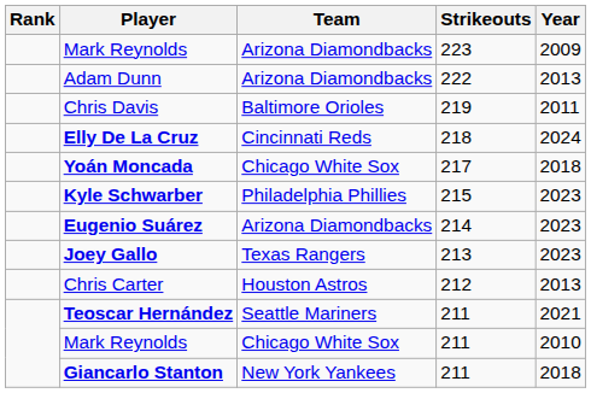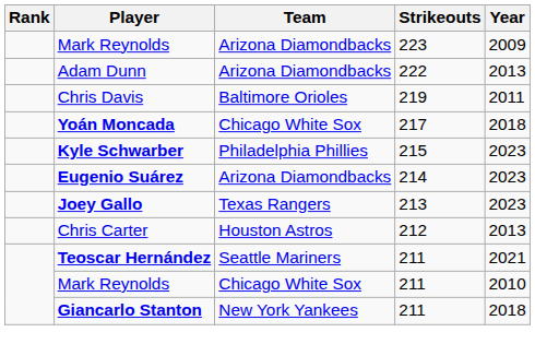 <table class="wikitable">
 <tr>
 <th>Rank</th>
 <th>Player</th>
 <th>Team</th>
 <th>Strikeouts</th>
 <th>Year</th>
 </tr>
 <tr>
 <td></td>
 <td><a href='#'>Mark Reynolds</a></td>
 <td><a href='#'>Arizona Diamondbacks</a></td>
 <td>223</td>
 <td>2009</td>
 </tr>
 <tr>
 <td></td>
 <td><a href='#'>Adam Dunn</a></td>
 <td><a href='#'>Arizona Diamondbacks</a></td>
 <td>222</td>
 <td>2013</td>
 </tr>
 <tr>
 <td></td>
 <td><a href='#'>Chris Davis</a></td>
 <td><a href='#'>Baltimore Orioles</a></td>
 <td>219</td>
 <td>2011</td>
-</tr>
-<tr>
-<td></td>
-<td><a href='#'><strong>Elly De La Cruz</strong></a></td>
-<td><a href='#'>Cincinnati Reds</a></td>
-<td>218</td>
-<td>2024</td>
 </tr>
 <tr>
 <td></td>
 <td><strong><a href='#'>Yoán Moncada</a></strong></td>
 <td><a href='#'>Chicago White Sox</a></td>
 <td>217</td>
 <td>2018</td>
 </tr>
 <tr>
 <td></td>
 <td><a href='#'><strong>Kyle Schwarber</strong></a></td>
 <td><a href='#'>Philadelphia Phillies</a></td>
 <td>215</td>
 <td>2023</td>
 </tr>
 <tr>
 <td style="text-align:center;"></td>
 <td><a href='#'><strong>Eugenio Suárez</strong></a></td>
 <td><a href='#'>Arizona Diamondbacks</a></td>
 <td>214</td>
 <td>2023</td>
 </tr>
 <tr>
 <td></td>
 <td><a href='#'><strong>Joey Gallo</strong></a></td>
 <td><a href='#'>Texas Rangers</a></td>
 <td>213</td>
 <td>2023</td>
 </tr>
 <tr>
 <td></td>
 <td><a href='#'>Chris Carter</a></td>
 <td><a href='#'>Houston Astros</a></td>
 <td>212</td>
 <td>2013</td>
 </tr>
 <tr>
 <td rowspan="3"></td>
 <td><a href='#'><strong>Teoscar Hernández</strong></a></td>
 <td><a href='#'>Seattle Mariners</a></td>
 <td>211</td>
 <td>2021</td>
 </tr>
 <tr>
 <td><a href='#'>Mark Reynolds</a></td>
 <td><a href='#'>Chicago White Sox</a></td>
 <td>211</td>
 <td>2010</td>
 </tr>
 <tr>
 <td><a href='#'><strong>Giancarlo Stanton</strong></a></td>
 <td><a href='#'>New York Yankees</a></td>
 <td>211</td>
 <td>2018</td>
 </tr>
 </table>
